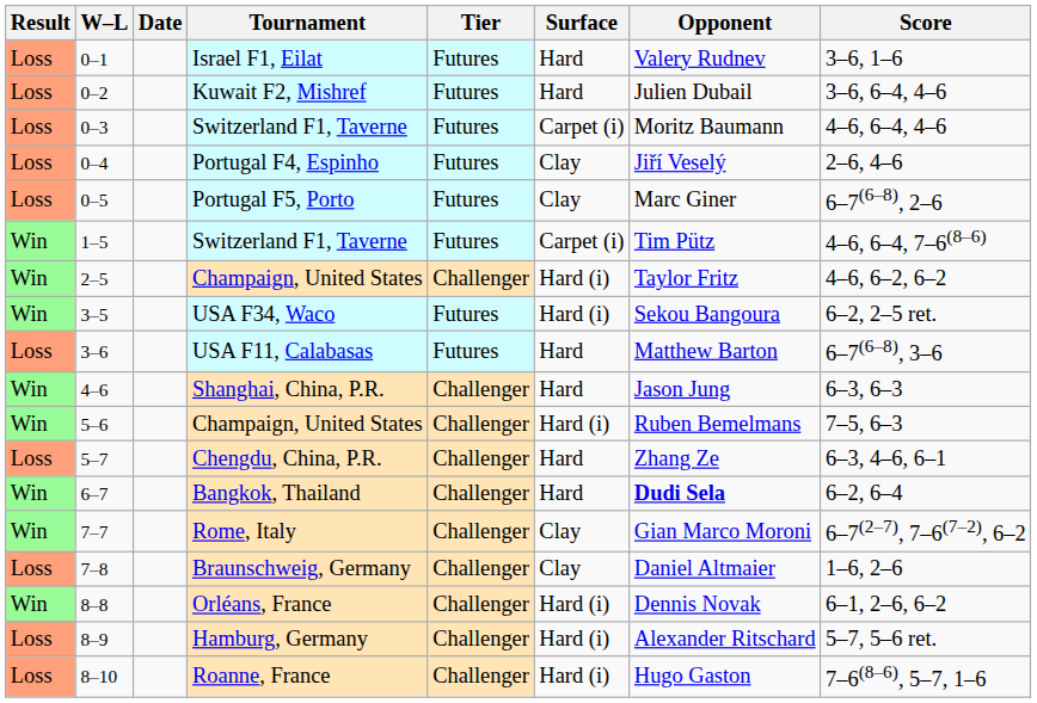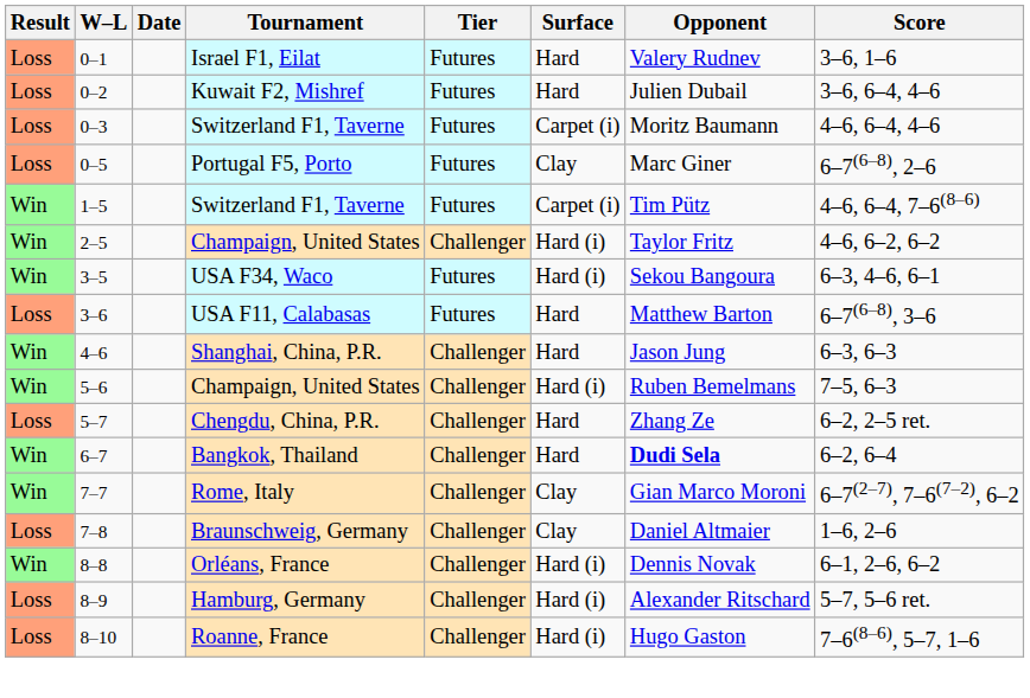 <table class="sortable wikitable nowrap">
 <tr>
 <th>Result</th>
 <th class="unsortable">W–L</th>
 <th>Date</th>
 <th>Tournament</th>
 <th>Tier</th>
 <th>Surface</th>
 <th>Opponent</th>
 <th class="unsortable">Score</th>
 </tr>
 <tr>
 <td bgcolor=ffa07a>Loss</td>
 <td><small>0–1</small></td>
 <td></td>
 <td style="background:#cffcff;">Israel F1, <a href='#'>Eilat</a></td>
 <td style="background:#cffcff;">Futures</td>
 <td>Hard</td>
 <td> <a href='#'>Valery Rudnev</a></td>
 <td>3–6, 1–6</td>
 </tr>
 <tr>
 <td bgcolor=ffa07a>Loss</td>
 <td><small>0–2</small></td>
 <td></td>
 <td style="background:#cffcff;">Kuwait F2, <a href='#'>Mishref</a></td>
 <td style="background:#cffcff;">Futures</td>
 <td>Hard</td>
 <td> Julien Dubail</td>
 <td>3–6, 6–4, 4–6</td>
 </tr>
 <tr>
 <td bgcolor=ffa07a>Loss</td>
 <td><small>0–3</small></td>
 <td></td>
 <td style="background:#cffcff;">Switzerland F1, <a href='#'>Taverne</a></td>
 <td style="background:#cffcff;">Futures</td>
 <td>Carpet (i)</td>
 <td> Moritz Baumann</td>
 <td>4–6, 6–4, 4–6</td>
 </tr>
 <tr>
 <td bgcolor=ffa07a>Loss</td>
-<td><small>0–4</small></td>
-<td></td>
-<td style="background:#cffcff;">Portugal F4, <a href='#'>Espinho</a></td>
-<td style="background:#cffcff;">Futures</td>
-<td>Clay</td>
-<td> <a href='#'>Jiří Veselý</a></td>
-<td>2–6, 4–6</td>
-</tr>
-<tr>
-<td bgcolor=ffa07a>Loss</td>
 <td><small>0–5</small></td>
 <td></td>
 <td style="background:#cffcff;">Portugal F5, <a href='#'>Porto</a></td>
 <td style="background:#cffcff;">Futures</td>
 <td>Clay</td>
 <td> Marc Giner</td>
 <td>6–7<sup>(6–8)</sup>, 2–6</td>
 </tr>
 <tr>
 <td bgcolor=98fb98>Win</td>
 <td><small>1–5</small></td>
 <td></td>
 <td style="background:#cffcff;">Switzerland F1, <a href='#'>Taverne</a></td>
 <td style="background:#cffcff;">Futures</td>
 <td>Carpet (i)</td>
 <td> <a href='#'>Tim Pütz</a></td>
 <td>4–6, 6–4, 7–6<sup>(8–6)</sup></td>
 </tr>
 <tr>
 <td bgcolor=98fb98>Win</td>
 <td><small>2–5</small></td>
 <td><a href='#'></a></td>
 <td style="background:moccasin;"><a href='#'>Champaign</a>, United States</td>
 <td style="background:moccasin;">Challenger</td>
 <td>Hard (i)</td>
 <td> <a href='#'>Taylor Fritz</a></td>
 <td>4–6, 6–2, 6–2</td>
 </tr>
 <tr>
 <td bgcolor=98fb98>Win</td>
 <td><small>3–5</small></td>
 <td></td>
 <td style="background:#cffcff;">USA F34, <a href='#'>Waco</a></td>
 <td style="background:#cffcff;">Futures</td>
 <td>Hard (i)</td>
 <td> <a href='#'>Sekou Bangoura</a></td>
-<td>6–2, 2–5 ret.</td>
+<td>6–3, 4–6, 6–1</td>
 </tr>
 <tr>
 <td bgcolor=ffa07a>Loss</td>
 <td><small>3–6</small></td>
 <td></td>
 <td style="background:#cffcff;">USA F11, <a href='#'>Calabasas</a></td>
 <td style="background:#cffcff;">Futures</td>
 <td>Hard</td>
 <td> <a href='#'>Matthew Barton</a></td>
 <td>6–7<sup>(6–8)</sup>, 3–6</td>
 </tr>
 <tr>
 <td bgcolor=98fb98>Win</td>
 <td><small>4–6</small></td>
 <td><a href='#'></a></td>
 <td style="background:moccasin;"><a href='#'>Shanghai</a>, China, P.R.</td>
 <td style="background:moccasin;">Challenger</td>
 <td>Hard</td>
 <td> <a href='#'>Jason Jung</a></td>
 <td>6–3, 6–3</td>
 </tr>
 <tr>
 <td bgcolor=98fb98>Win</td>
 <td><small>5–6</small></td>
 <td><a href='#'></a></td>
 <td style="background:moccasin;">Champaign, United States </td>
 <td style="background:moccasin;">Challenger</td>
 <td>Hard (i)</td>
 <td> <a href='#'>Ruben Bemelmans</a></td>
 <td>7–5, 6–3</td>
 </tr>
 <tr>
 <td bgcolor=FFA07A>Loss</td>
 <td><small>5–7</small></td>
 <td><a href='#'></a></td>
 <td style="background:moccasin;"><a href='#'>Chengdu</a>, China, P.R.</td>
 <td style="background:moccasin;">Challenger</td>
 <td>Hard</td>
 <td> <a href='#'>Zhang Ze</a></td>
-<td>6–3, 4–6, 6–1</td>
+<td>6–2, 2–5 ret.</td>
 </tr>
 <tr>
 <td bgcolor=98fb98>Win</td>
 <td><small>6–7</small></td>
 <td><a href='#'></a></td>
 <td style="background:moccasin;"><a href='#'>Bangkok</a>, Thailand</td>
 <td style="background:moccasin;">Challenger</td>
 <td>Hard</td>
 <td><strong> <a href='#'>Dudi Sela</a></strong></td>
 <td>6–2, 6–4</td>
 </tr>
 <tr>
 <td bgcolor=98fb98>Win</td>
 <td><small>7–7</small></td>
 <td><a href='#'></a></td>
 <td style="background:moccasin;"><a href='#'>Rome</a>, Italy</td>
 <td style="background:moccasin;">Challenger</td>
 <td>Clay</td>
 <td> <a href='#'>Gian Marco Moroni</a></td>
 <td>6–7<sup>(2–7)</sup>, 7–6<sup>(7–2)</sup>, 6–2</td>
 </tr>
 <tr>
 <td bgcolor=FFA07A>Loss</td>
 <td><small>7–8</small></td>
 <td><a href='#'></a></td>
 <td style="background:moccasin;"><a href='#'>Braunschweig</a>, Germany</td>
 <td style="background:moccasin;">Challenger</td>
 <td>Clay</td>
 <td> <a href='#'>Daniel Altmaier</a></td>
 <td>1–6, 2–6</td>
 </tr>
 <tr>
 <td bgcolor=98fb98>Win</td>
 <td><small>8–8</small></td>
 <td><a href='#'></a></td>
 <td style="background:moccasin;"><a href='#'>Orléans</a>, France</td>
 <td style="background:moccasin;">Challenger</td>
 <td>Hard (i)</td>
 <td> <a href='#'>Dennis Novak</a></td>
 <td>6–1, 2–6, 6–2</td>
 </tr>
 <tr>
 <td bgcolor=FFA07A>Loss</td>
 <td><small>8–9</small></td>
 <td><a href='#'></a></td>
 <td style="background:moccasin;"><a href='#'>Hamburg</a>, Germany</td>
 <td style="background:moccasin;">Challenger</td>
 <td>Hard (i)</td>
 <td> <a href='#'>Alexander Ritschard</a></td>
 <td>5–7, 5–6 ret.</td>
 </tr>
 <tr>
 <td bgcolor=FFA07A>Loss</td>
 <td><small>8–10</small></td>
 <td><a href='#'></a></td>
 <td style="background:moccasin;"><a href='#'>Roanne</a>, France</td>
 <td style="background:moccasin;">Challenger</td>
 <td>Hard (i)</td>
 <td> <a href='#'>Hugo Gaston</a></td>
 <td>7–6<sup>(8–6)</sup>, 5–7, 1–6</td>
 </tr>
 </table>
